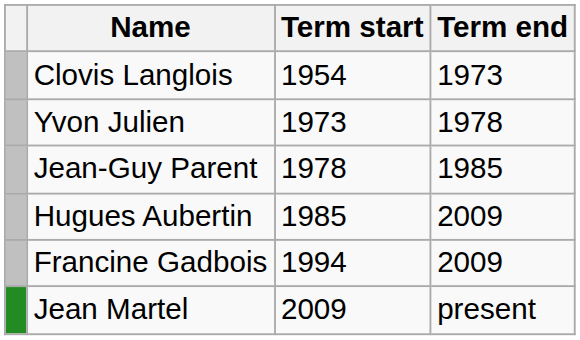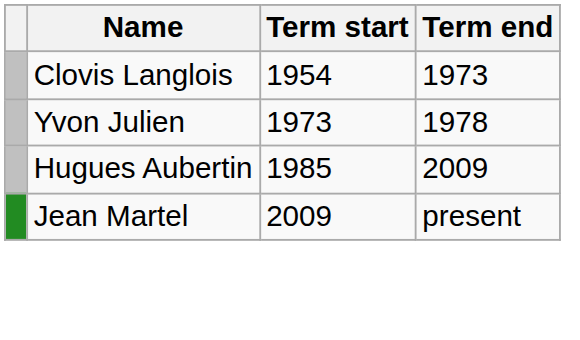 <table class="wikitable sortable">
 <tr>
 <th></th>
 <th>Name</th>
 <th>Term start</th>
 <th>Term end</th>
 </tr>
 <tr>
 <td style="background:silver; width:4px;"> </td>
 <td>Clovis Langlois</td>
 <td>1954</td>
 <td>1973</td>
 </tr>
 <tr>
 <td style="background:silver; width:4px;"> </td>
 <td>Yvon Julien</td>
 <td>1973</td>
 <td>1978</td>
 </tr>
 <tr>
 <td style="background:silver; width:4px;"> </td>
-<td>Jean-Guy Parent</td>
-<td>1978</td>
-<td>1985</td>
-</tr>
-<tr>
-<td style="background:silver; width:4px;"> </td>
 <td>Hugues Aubertin</td>
 <td>1985</td>
-<td>2009</td>
-</tr>
-<tr>
-<td style="background:silver; width:4px;"> </td>
-<td>Francine Gadbois</td>
-<td>1994</td>
 <td>2009</td>
 </tr>
 <tr>
 <td style="background:#228b22; width:4px;"> </td>
 <td>Jean Martel</td>
 <td>2009</td>
 <td>present</td>
 </tr>
 </table>
